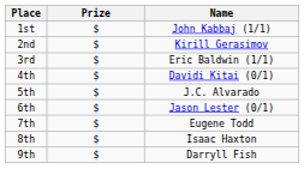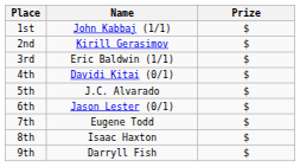 <table class="wikitable">
 <tr>
 <th width="50">Place</th>
+<th width="200">Name</th>
 <th width="125">Prize</th>
-<th width="200">Name</th>
 </tr>
 <tr>
 <td align = "center">1st</td>
+<td align = "center"><a href='#'>John Kabbaj</a> (1/1)</td>
 <td align = "center">$</td>
-<td align = "center"><a href='#'>John Kabbaj</a> (1/1)</td>
 </tr>
 <tr>
 <td align = "center">2nd</td>
+<td align = "center"><a href='#'>Kirill Gerasimov</a></td>
 <td align = "center">$</td>
-<td align = "center"><a href='#'>Kirill Gerasimov</a></td>
 </tr>
 <tr>
 <td align = "center">3rd</td>
+<td align = "center">Eric Baldwin (1/1)</td>
 <td align = "center">$</td>
-<td align = "center">Eric Baldwin (1/1)</td>
 </tr>
 <tr>
 <td align = "center">4th</td>
+<td align = "center"><a href='#'>Davidi Kitai</a> (0/1)</td>
 <td align = "center">$</td>
-<td align = "center"><a href='#'>Davidi Kitai</a> (0/1)</td>
 </tr>
 <tr>
 <td align = "center">5th</td>
+<td align = "center">J.C. Alvarado</td>
 <td align = "center">$</td>
-<td align = "center">J.C. Alvarado</td>
 </tr>
 <tr>
 <td align = "center">6th</td>
+<td align = "center"><a href='#'>Jason Lester</a> (0/1)</td>
 <td align = "center">$</td>
-<td align = "center"><a href='#'>Jason Lester</a> (0/1)</td>
 </tr>
 <tr>
 <td align = "center">7th</td>
+<td align = "center">Eugene Todd</td>
 <td align = "center">$</td>
-<td align = "center">Eugene Todd</td>
 </tr>
 <tr>
 <td align = "center">8th</td>
+<td align = "center">Isaac Haxton</td>
 <td align = "center">$</td>
-<td align = "center">Isaac Haxton</td>
 </tr>
 <tr>
 <td align = "center">9th</td>
+<td align = "center">Darryll Fish</td>
 <td align = "center">$</td>
-<td align = "center">Darryll Fish</td>
 </tr>
 </table>
